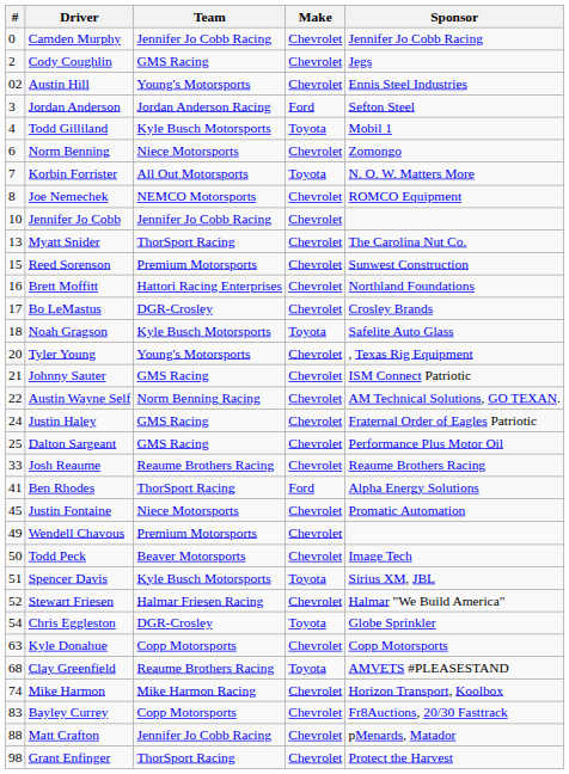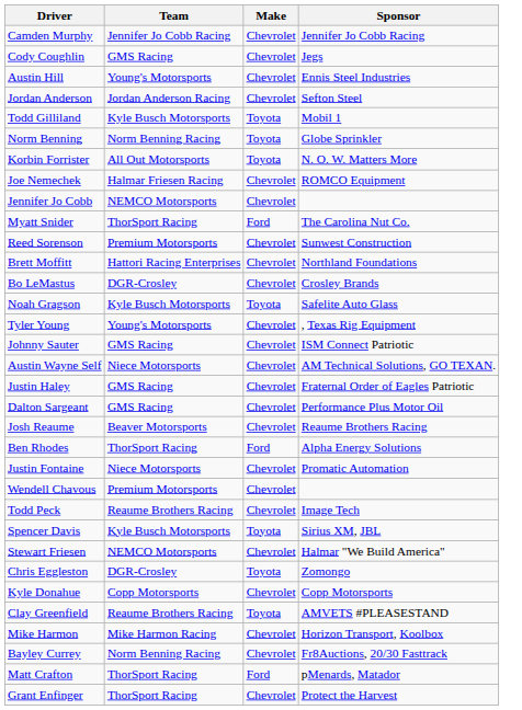 <table class="wikitable" style="font-size:95%">
 <tr>
-<th>#</th>
 <th>Driver</th>
 <th>Team</th>
 <th>Make</th>
 <th>Sponsor</th>
 </tr>
 <tr>
-<td>0</td>
 <td><a href='#'>Camden Murphy</a></td>
 <td><a href='#'>Jennifer Jo Cobb Racing</a></td>
 <td><a href='#'>Chevrolet</a></td>
 <td><a href='#'>Jennifer Jo Cobb Racing</a></td>
 </tr>
 <tr>
-<td>2</td>
 <td><a href='#'>Cody Coughlin</a></td>
 <td><a href='#'>GMS Racing</a></td>
 <td><a href='#'>Chevrolet</a></td>
 <td><a href='#'>Jegs</a></td>
 </tr>
 <tr>
-<td>02</td>
 <td><a href='#'>Austin Hill</a></td>
 <td><a href='#'>Young's Motorsports</a></td>
 <td><a href='#'>Chevrolet</a></td>
 <td><a href='#'>Ennis Steel Industries</a></td>
 </tr>
 <tr>
-<td>3</td>
 <td><a href='#'>Jordan Anderson</a></td>
 <td><a href='#'>Jordan Anderson Racing</a></td>
-<td><a href='#'>Ford</a></td>
+<td><a href='#'>Chevrolet</a></td>
 <td><a href='#'>Sefton Steel</a></td>
 </tr>
 <tr>
-<td>4</td>
 <td><a href='#'>Todd Gilliland</a></td>
 <td><a href='#'>Kyle Busch Motorsports</a></td>
 <td><a href='#'>Toyota</a></td>
 <td><a href='#'>Mobil 1</a></td>
 </tr>
 <tr>
-<td>6</td>
 <td><a href='#'>Norm Benning</a></td>
-<td><a href='#'>Niece Motorsports</a></td>
-<td><a href='#'>Chevrolet</a></td>
-<td><a href='#'>Zomongo</a></td>
+<td><a href='#'>Norm Benning Racing</a></td>
+<td><a href='#'>Toyota</a></td>
+<td><a href='#'>Globe Sprinkler</a></td>
 </tr>
 <tr>
-<td>7</td>
 <td><a href='#'>Korbin Forrister</a></td>
 <td><a href='#'>All Out Motorsports</a></td>
 <td><a href='#'>Toyota</a></td>
 <td><a href='#'>N. O. W. Matters More</a></td>
 </tr>
 <tr>
-<td>8</td>
 <td><a href='#'>Joe Nemechek</a></td>
-<td><a href='#'>NEMCO Motorsports</a></td>
+<td><a href='#'>Halmar Friesen Racing</a></td>
 <td><a href='#'>Chevrolet</a></td>
 <td><a href='#'>ROMCO Equipment</a></td>
 </tr>
 <tr>
-<td>10</td>
 <td><a href='#'>Jennifer Jo Cobb</a></td>
-<td><a href='#'>Jennifer Jo Cobb Racing</a></td>
+<td><a href='#'>NEMCO Motorsports</a></td>
 <td><a href='#'>Chevrolet</a></td>
 <td></td>
 </tr>
 <tr>
-<td>13</td>
 <td><a href='#'>Myatt Snider</a></td>
 <td><a href='#'>ThorSport Racing</a></td>
-<td><a href='#'>Chevrolet</a></td>
+<td><a href='#'>Ford</a></td>
 <td><a href='#'>The Carolina Nut Co.</a></td>
 </tr>
 <tr>
-<td>15</td>
 <td><a href='#'>Reed Sorenson</a></td>
 <td><a href='#'>Premium Motorsports</a></td>
 <td><a href='#'>Chevrolet</a></td>
 <td><a href='#'>Sunwest Construction</a></td>
 </tr>
 <tr>
-<td>16</td>
 <td><a href='#'>Brett Moffitt</a></td>
 <td><a href='#'>Hattori Racing Enterprises</a></td>
 <td><a href='#'>Chevrolet</a></td>
 <td><a href='#'>Northland Foundations</a></td>
 </tr>
 <tr>
-<td>17</td>
 <td><a href='#'>Bo LeMastus</a></td>
 <td><a href='#'>DGR-Crosley</a></td>
 <td><a href='#'>Chevrolet</a></td>
 <td><a href='#'>Crosley Brands</a></td>
 </tr>
 <tr>
-<td>18</td>
 <td><a href='#'>Noah Gragson</a></td>
 <td><a href='#'>Kyle Busch Motorsports</a></td>
 <td><a href='#'>Toyota</a></td>
 <td><a href='#'>Safelite Auto Glass</a></td>
 </tr>
 <tr>
-<td>20</td>
 <td><a href='#'>Tyler Young</a></td>
 <td><a href='#'>Young's Motorsports</a></td>
 <td><a href='#'>Chevrolet</a></td>
 <td>, <a href='#'>Texas Rig Equipment</a></td>
 </tr>
 <tr>
-<td>21</td>
 <td><a href='#'>Johnny Sauter</a></td>
 <td><a href='#'>GMS Racing</a></td>
 <td><a href='#'>Chevrolet</a></td>
 <td><a href='#'>ISM Connect</a> Patriotic</td>
 </tr>
 <tr>
-<td>22</td>
 <td><a href='#'>Austin Wayne Self</a></td>
-<td><a href='#'>Norm Benning Racing</a></td>
+<td><a href='#'>Niece Motorsports</a></td>
 <td><a href='#'>Chevrolet</a></td>
 <td><a href='#'>AM Technical Solutions</a>, <a href='#'>GO TEXAN</a>.</td>
 </tr>
 <tr>
-<td>24</td>
 <td><a href='#'>Justin Haley</a></td>
 <td><a href='#'>GMS Racing</a></td>
 <td><a href='#'>Chevrolet</a></td>
 <td><a href='#'>Fraternal Order of Eagles</a> Patriotic</td>
 </tr>
 <tr>
-<td>25</td>
 <td><a href='#'>Dalton Sargeant</a></td>
 <td><a href='#'>GMS Racing</a></td>
 <td><a href='#'>Chevrolet</a></td>
 <td><a href='#'>Performance Plus Motor Oil</a></td>
 </tr>
 <tr>
-<td>33</td>
 <td><a href='#'>Josh Reaume</a></td>
-<td><a href='#'>Reaume Brothers Racing</a></td>
+<td><a href='#'>Beaver Motorsports</a></td>
 <td><a href='#'>Chevrolet</a></td>
 <td><a href='#'>Reaume Brothers Racing</a></td>
 </tr>
 <tr>
-<td>41</td>
 <td><a href='#'>Ben Rhodes</a></td>
 <td><a href='#'>ThorSport Racing</a></td>
 <td><a href='#'>Ford</a></td>
 <td><a href='#'>Alpha Energy Solutions</a></td>
 </tr>
 <tr>
-<td>45</td>
 <td><a href='#'>Justin Fontaine</a></td>
 <td><a href='#'>Niece Motorsports</a></td>
 <td><a href='#'>Chevrolet</a></td>
 <td><a href='#'>Promatic Automation</a></td>
 </tr>
 <tr>
-<td>49</td>
 <td><a href='#'>Wendell Chavous</a></td>
 <td><a href='#'>Premium Motorsports</a></td>
 <td><a href='#'>Chevrolet</a></td>
 <td></td>
 </tr>
 <tr>
-<td>50</td>
 <td><a href='#'>Todd Peck</a></td>
-<td><a href='#'>Beaver Motorsports</a></td>
+<td><a href='#'>Reaume Brothers Racing</a></td>
 <td><a href='#'>Chevrolet</a></td>
 <td><a href='#'>Image Tech</a></td>
 </tr>
 <tr>
-<td>51</td>
 <td><a href='#'>Spencer Davis</a></td>
 <td><a href='#'>Kyle Busch Motorsports</a></td>
 <td><a href='#'>Toyota</a></td>
 <td><a href='#'>Sirius XM</a>, <a href='#'>JBL</a></td>
 </tr>
 <tr>
-<td>52</td>
 <td><a href='#'>Stewart Friesen</a></td>
-<td><a href='#'>Halmar Friesen Racing</a></td>
+<td><a href='#'>NEMCO Motorsports</a></td>
 <td><a href='#'>Chevrolet</a></td>
 <td><a href='#'>Halmar</a> "We Build America"</td>
 </tr>
 <tr>
-<td>54</td>
 <td><a href='#'>Chris Eggleston</a></td>
 <td><a href='#'>DGR-Crosley</a></td>
 <td><a href='#'>Toyota</a></td>
-<td><a href='#'>Globe Sprinkler</a></td>
+<td><a href='#'>Zomongo</a></td>
 </tr>
 <tr>
-<td>63</td>
 <td><a href='#'>Kyle Donahue</a></td>
 <td><a href='#'>Copp Motorsports</a></td>
 <td><a href='#'>Chevrolet</a></td>
 <td><a href='#'>Copp Motorsports</a></td>
 </tr>
 <tr>
-<td>68</td>
 <td><a href='#'>Clay Greenfield</a></td>
 <td><a href='#'>Reaume Brothers Racing</a></td>
 <td><a href='#'>Toyota</a></td>
 <td><a href='#'>AMVETS</a> #PLEASESTAND</td>
 </tr>
 <tr>
-<td>74</td>
 <td><a href='#'>Mike Harmon</a></td>
 <td><a href='#'>Mike Harmon Racing</a></td>
 <td><a href='#'>Chevrolet</a></td>
 <td><a href='#'>Horizon Transport</a>, <a href='#'>Koolbox</a></td>
 </tr>
 <tr>
-<td>83</td>
 <td><a href='#'>Bayley Currey</a></td>
-<td><a href='#'>Copp Motorsports</a></td>
+<td><a href='#'>Norm Benning Racing</a></td>
 <td><a href='#'>Chevrolet</a></td>
 <td><a href='#'>Fr8Auctions</a>, <a href='#'>20/30 Fasttrack</a></td>
 </tr>
 <tr>
-<td>88</td>
 <td><a href='#'>Matt Crafton</a></td>
-<td><a href='#'>Jennifer Jo Cobb Racing</a></td>
-<td><a href='#'>Chevrolet</a></td>
+<td><a href='#'>ThorSport Racing</a></td>
+<td><a href='#'>Ford</a></td>
 <td>p<a href='#'>Menards</a>, <a href='#'>Matador</a></td>
 </tr>
 <tr>
-<td>98</td>
 <td><a href='#'>Grant Enfinger</a></td>
 <td><a href='#'>ThorSport Racing</a></td>
 <td><a href='#'>Chevrolet</a></td>
 <td><a href='#'>Protect the Harvest</a></td>
 </tr>
 </table>
